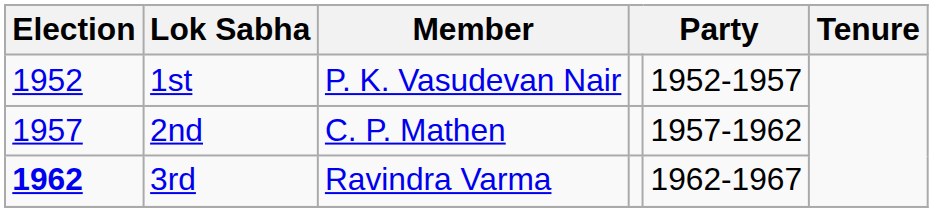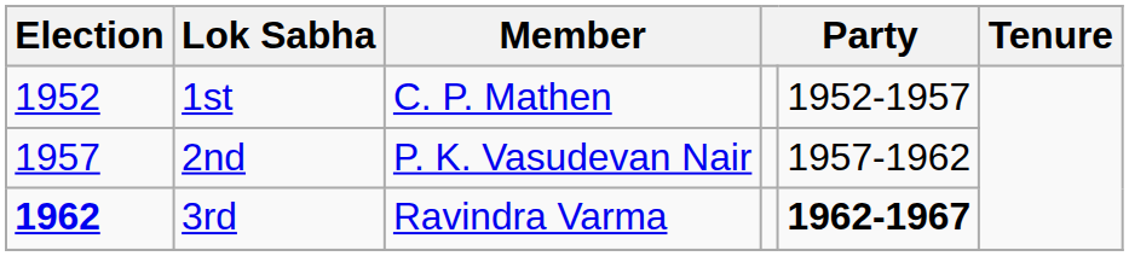 <table class="wikitable sortable">
 <tr>
 <th>Election</th>
 <th>Lok Sabha</th>
 <th>Member</th>
 <th colspan="2">Party</th>
 <th>Tenure</th>
 </tr>
 <tr>
 <td><a href='#'>1952</a></td>
 <td><a href='#'>1st</a></td>
-<td><a href='#'>P. K. Vasudevan Nair</a></td>
+<td><a href='#'>C. P. Mathen</a></td>
 <td></td>
 <td>1952-1957</td>
 </tr>
 <tr>
 <td><a href='#'>1957</a></td>
 <td><a href='#'>2nd</a></td>
-<td><a href='#'>C. P. Mathen</a></td>
+<td><a href='#'>P. K. Vasudevan Nair</a></td>
 <td></td>
 <td>1957-1962</td>
 </tr>
 <tr>
 <td><strong><a href='#'>1962</a></strong></td>
 <td><a href='#'>3rd</a></td>
 <td><a href='#'>Ravindra Varma</a></td>
 <td></td>
-<td>1962-1967</td>
+<td><strong>1962-1967</strong></td>
 </tr>
 <tr>
 </tr>
 </table>
